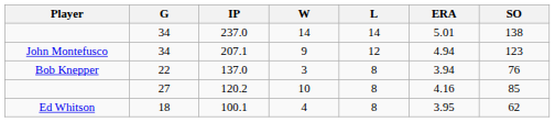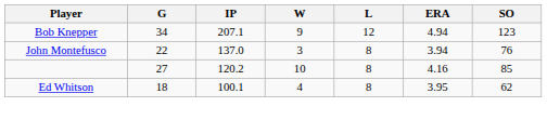 <table class="wikitable sortable">
 <tr>
 <th bgcolor="#DDDDFF" width="16%">Player</th>
 <th bgcolor="#DDDDFF" width="9%">G</th>
 <th bgcolor="#DDDDFF" width="9%">IP</th>
 <th bgcolor="#DDDDFF" width="9%">W</th>
 <th bgcolor="#DDDDFF" width="9%">L</th>
 <th bgcolor="#DDDDFF" width="9%">ERA</th>
 <th bgcolor="#DDDDFF" width="9%">SO</th>
 </tr>
 <tr align="center">
-<td></td>
-<td>34</td>
-<td>237.0</td>
-<td>14</td>
-<td>14</td>
-<td>5.01</td>
-<td>138</td>
-</tr>
-<tr align="center">
-<td><a href='#'>John Montefusco</a></td>
+<td><a href='#'>Bob Knepper</a></td>
 <td>34</td>
 <td>207.1</td>
 <td>9</td>
 <td>12</td>
 <td>4.94</td>
 <td>123</td>
 </tr>
 <tr align=center>
-<td><a href='#'>Bob Knepper</a></td>
+<td><a href='#'>John Montefusco</a></td>
 <td>22</td>
 <td>137.0</td>
 <td>3</td>
 <td>8</td>
 <td>3.94</td>
 <td>76</td>
 </tr>
 <tr align=center>
 <td></td>
 <td>27</td>
 <td>120.2</td>
 <td>10</td>
 <td>8</td>
 <td>4.16</td>
 <td>85</td>
 </tr>
 <tr align="center">
 <td><a href='#'>Ed Whitson</a></td>
 <td>18</td>
 <td>100.1</td>
 <td>4</td>
 <td>8</td>
 <td>3.95</td>
 <td>62</td>
 </tr>
 </table>
